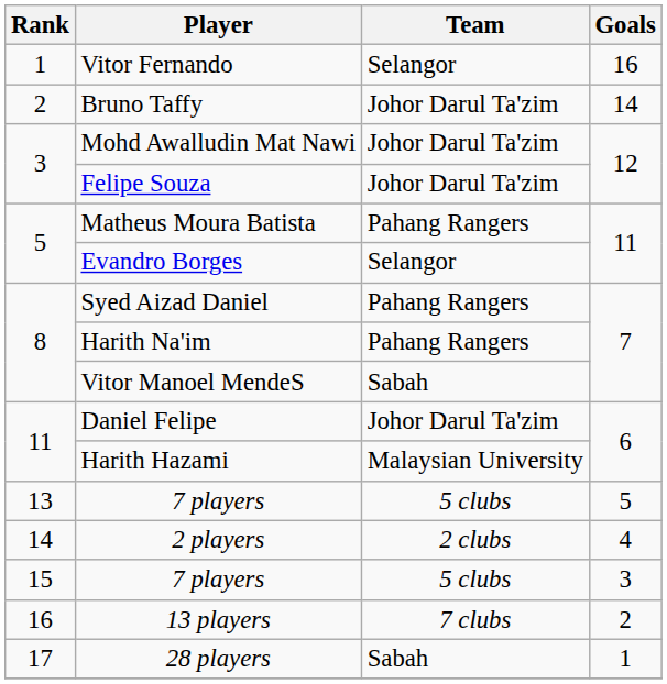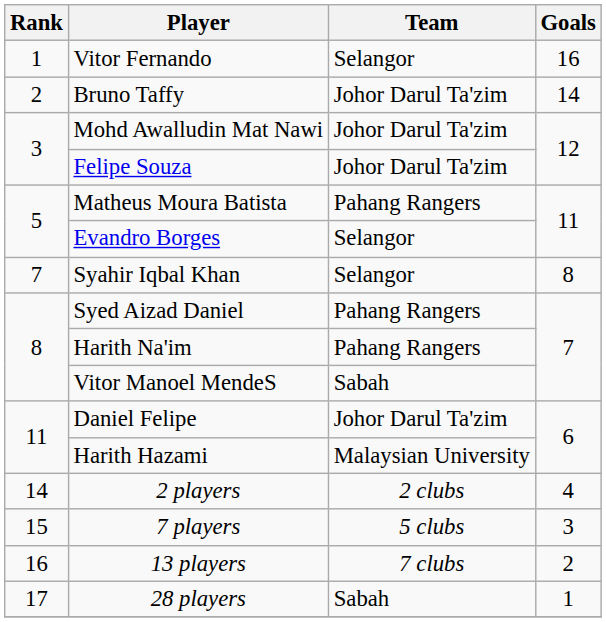 <table class="wikitable sortable" style="text-align:center">
 <tr>
 <th>Rank</th>
 <th>Player</th>
 <th>Team</th>
 <th>Goals</th>
 </tr>
 <tr>
 <td>1</td>
 <td style="text-align:left;"> Vitor Fernando</td>
 <td style="text-align:left;">Selangor</td>
 <td>16</td>
 </tr>
 <tr>
 <td>2</td>
 <td style="text-align:left;"> Bruno Taffy</td>
 <td style="text-align:left;">Johor Darul Ta'zim</td>
 <td>14</td>
 </tr>
 <tr>
 <td rowspan=2>3</td>
 <td style="text-align:left;"> Mohd Awalludin Mat Nawi</td>
 <td style="text-align:left;">Johor Darul Ta'zim</td>
 <td rowspan=2>12</td>
 </tr>
 <tr>
 <td style="text-align:left;"> <a href='#'>Felipe Souza</a></td>
 <td style="text-align:left;">Johor Darul Ta'zim</td>
 </tr>
 <tr>
 <td rowspan=2>5</td>
 <td style="text-align:left;"> Matheus Moura Batista</td>
 <td style="text-align:left;">Pahang Rangers</td>
 <td rowspan=2>11</td>
 </tr>
 <tr>
 <td style="text-align:left;"> <a href='#'>Evandro Borges</a></td>
 <td style="text-align:left;">Selangor</td>
 </tr>
 <tr>
+<td>7</td>
+<td style="text-align:left;"> Syahir Iqbal Khan</td>
+<td style="text-align:left;">Selangor</td>
+<td>8</td>
+</tr>
+<tr>
 <td rowspan=3>8</td>
 <td style="text-align:left;"> Syed Aizad Daniel</td>
 <td style="text-align:left;">Pahang Rangers</td>
 <td rowspan=3>7</td>
 </tr>
 <tr>
 <td style="text-align:left;"> Harith Na'im</td>
 <td style="text-align:left;">Pahang Rangers</td>
 </tr>
 <tr>
 <td style="text-align:left;"> Vitor Manoel MendeS</td>
 <td style="text-align:left;">Sabah</td>
 </tr>
 <tr>
 <td rowspan=2>11</td>
 <td style="text-align:left;"> Daniel Felipe</td>
 <td style="text-align:left;">Johor Darul Ta'zim</td>
 <td rowspan=2>6</td>
 </tr>
 <tr>
 <td style="text-align:left;"> Harith Hazami</td>
 <td style="text-align:left;">Malaysian University</td>
-</tr>
-<tr>
-<td>13</td>
-<td style="text-align:middle;"><em>7 players</em></td>
-<td style="text-align:middle;"><em>5 clubs</em></td>
-<td>5</td>
 </tr>
 <tr>
 <td>14</td>
 <td style="text-align:middle;"><em>2 players</em></td>
 <td style="text-align:middle;"><em>2 clubs</em></td>
 <td>4</td>
 </tr>
 <tr>
 <td>15</td>
 <td style="text-align:middle;"><em>7 players</em></td>
 <td style="text-align:middle;"><em>5 clubs</em></td>
 <td>3</td>
 </tr>
 <tr>
 <td>16</td>
 <td style="text-align:middle;"><em>13 players</em></td>
 <td style="text-align:middle;"><em>7 clubs</em></td>
 <td>2</td>
 </tr>
 <tr>
 <td>17</td>
 <td style="text-align:middle;"><em>28 players</em></td>
 <td style="text-align:left;">Sabah</td>
 <td>1</td>
 </tr>
 <tr>
 </tr>
 </table>
